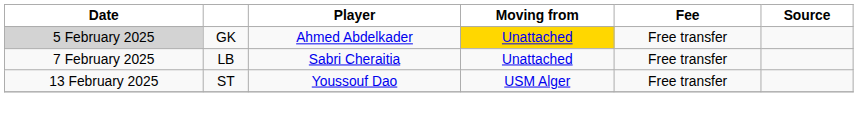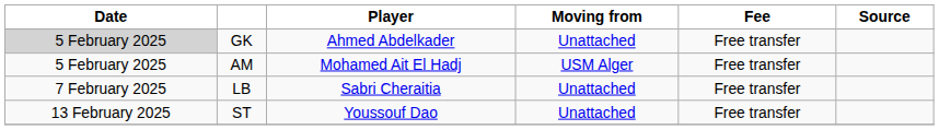 <table class="wikitable sortable" style="width:70%; text-align:center; font-size:90%; text-align:centre;">
 <tr>
 <th style="background:white; color:black; text-align:center;">Date</th>
 <th style="background:white; color:black; text-align:center;"></th>
 <th style="background:white; color:black; text-align:center;">Player</th>
 <th style="background:white; color:black; text-align:center;">Moving from</th>
 <th style="background:white; color:black; text-align:center;">Fee</th>
 <th style="background:white; color:black; text-align:center;">Source</th>
 </tr>
 <tr>
 <td style="background: lightgrey;">5 February 2025</td>
 <td>GK</td>
 <td> <a href='#'>Ahmed Abdelkader</a></td>
-<td style="background: gold;"><a href='#'>Unattached</a></td>
+<td><a href='#'>Unattached</a></td>
+<td>Free transfer</td>
+<td></td>
+</tr>
+<tr>
+<td>5 February 2025</td>
+<td>AM</td>
+<td> <a href='#'>Mohamed Ait El Hadj</a></td>
+<td> <a href='#'>USM Alger</a></td>
 <td>Free transfer</td>
 <td></td>
 </tr>
 <tr>
 <td>7 February 2025</td>
 <td>LB</td>
 <td> <a href='#'>Sabri Cheraitia</a></td>
 <td><a href='#'>Unattached</a></td>
 <td>Free transfer</td>
 <td></td>
 </tr>
 <tr>
 <td>13 February 2025</td>
 <td>ST</td>
 <td> <a href='#'>Youssouf Dao</a></td>
-<td> <a href='#'>USM Alger</a></td>
+<td><a href='#'>Unattached</a></td>
 <td>Free transfer</td>
 <td></td>
 </tr>
 <tr>
 </tr>
 </table>
